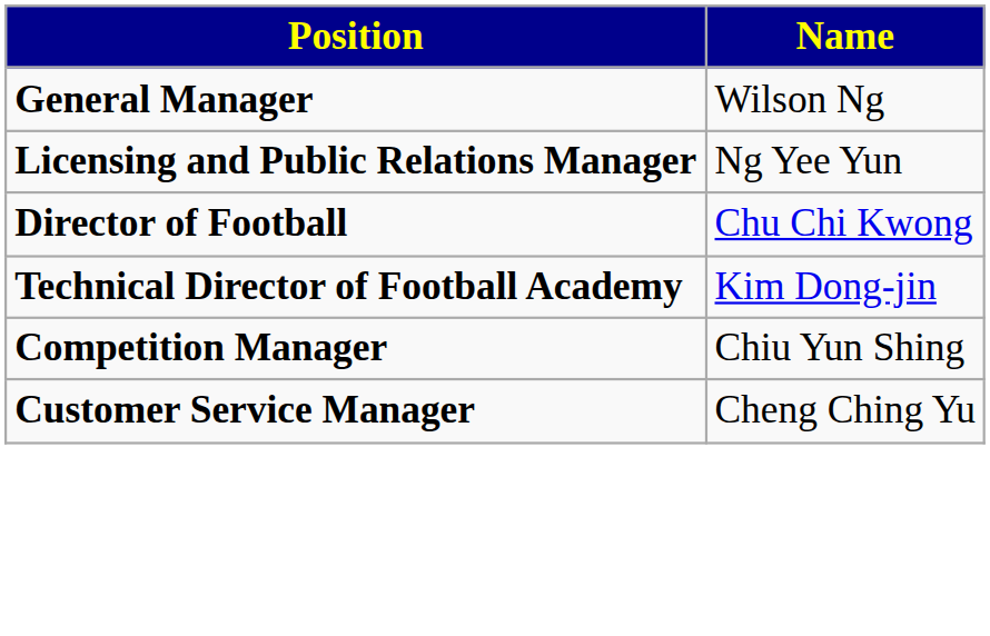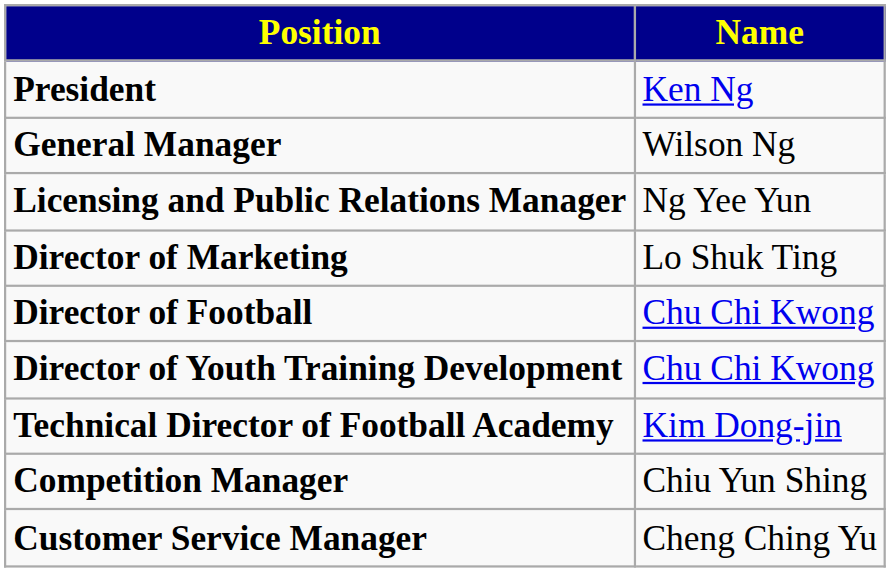 <table class="wikitable">
 <tr>
 <th style="color:yellow; background:#00008B;">Position</th>
 <th style="color:yellow; background:#00008B;">Name</th>
+</tr>
+<tr>
+<td><strong>President</strong></td>
+<td> <a href='#'>Ken Ng</a></td>
 </tr>
 <tr>
 <td><strong>General Manager</strong></td>
 <td> Wilson Ng</td>
 </tr>
 <tr>
 <td><strong>Licensing and Public Relations Manager</strong></td>
 <td> Ng Yee Yun</td>
 </tr>
 <tr>
+<td><strong>Director of Marketing</strong></td>
+<td> Lo Shuk Ting</td>
+</tr>
+<tr>
 <td><strong>Director of Football</strong></td>
+<td> <a href='#'>Chu Chi Kwong</a></td>
+</tr>
+<tr>
+<td><strong>Director of Youth Training Development</strong></td>
 <td> <a href='#'>Chu Chi Kwong</a></td>
 </tr>
 <tr>
 <td><strong>Technical Director of Football Academy</strong></td>
 <td> <a href='#'>Kim Dong-jin</a></td>
 </tr>
 <tr>
 <td><strong>Competition Manager</strong></td>
 <td> Chiu Yun Shing</td>
 </tr>
 <tr>
 <td><strong>Customer Service Manager</strong></td>
 <td> Cheng Ching Yu</td>
 </tr>
 </table>
